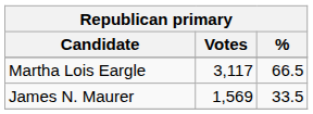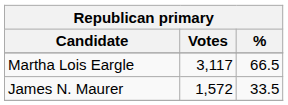 <table class="wikitable" align="left" style="margin: 1em 1em 1em 0; font-size: 95%;">
 <tr>
 <th colspan="3">Republican primary</th>
 </tr>
 <tr>
 <th colspan="1" style="width: 170px">Candidate</th>
 <th style="width: 50px">Votes</th>
 <th style="width: 40px">%</th>
 </tr>
 <tr>
 </tr>
 <tr>
 <td>Martha Lois Eargle</td>
 <td align="right">3,117</td>
 <td align="right">66.5</td>
 </tr>
 <tr>
 <td>James N. Maurer</td>
-<td align="right">1,569</td>
+<td align="right">1,572</td>
 <td align="right">33.5</td>
 </tr>
 <tr>
 </tr>
 </table>
